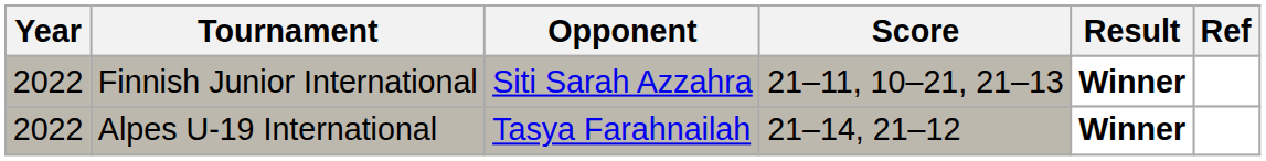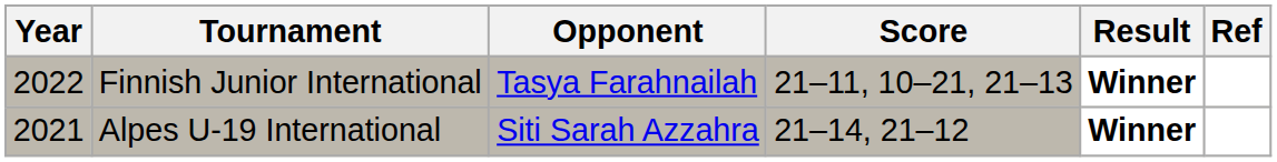 <table class="sortable wikitable" style="font-size: 90%;">
 <tr>
 <th>Year</th>
 <th>Tournament</th>
 <th>Opponent</th>
 <th>Score</th>
 <th>Result</th>
 <th>Ref</th>
 </tr>
 <tr style="background:#BDB8AD">
 <td align="center">2022</td>
 <td align="left">Finnish Junior International</td>
-<td align="left"> <a href='#'>Siti Sarah Azzahra</a></td>
+<td align="left"> <a href='#'>Tasya Farahnailah</a></td>
 <td align="left">21–11, 10–21, 21–13</td>
 <td style="text-align:left; background:white"> <strong>Winner</strong></td>
 <td style="text-align:center; background:white"></td>
 </tr>
 <tr style="background:#BDB8AD">
-<td align="center">2022</td>
+<td align="center">2021</td>
 <td align="left">Alpes U-19 International</td>
-<td align="left"> <a href='#'>Tasya Farahnailah</a></td>
+<td align="left"> <a href='#'>Siti Sarah Azzahra</a></td>
 <td align="left">21–14, 21–12</td>
 <td style="text-align:left; background:white"> <strong>Winner</strong></td>
 <td style="text-align:center; background:white"></td>
 </tr>
 </table>
